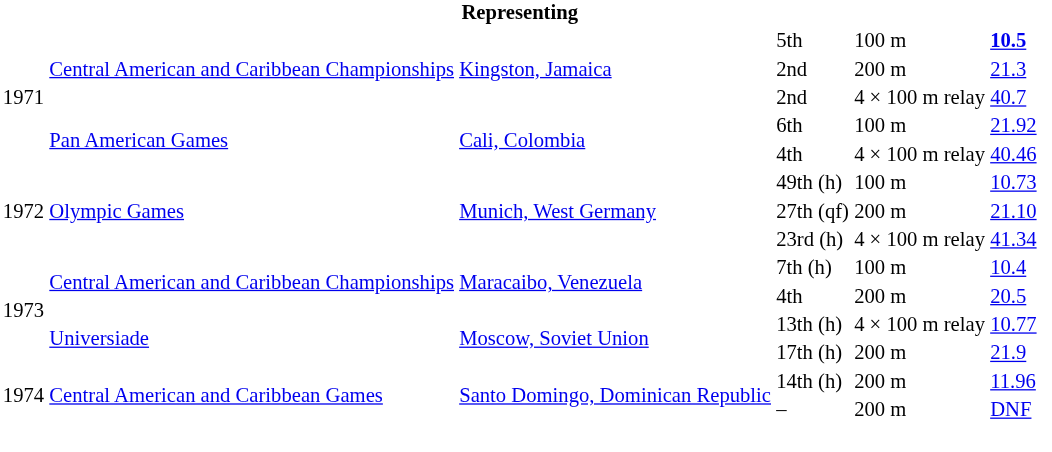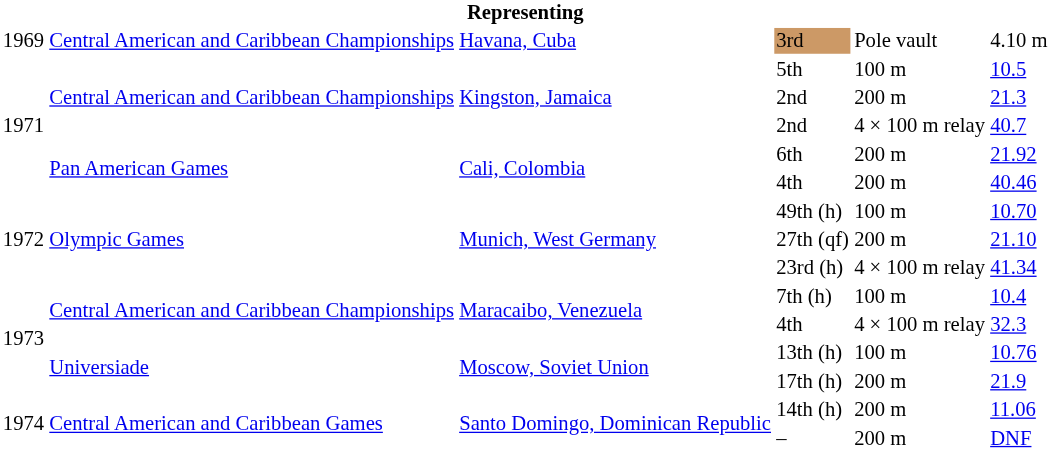 <table>
 <tr>
 <th colspan="6">Representing </th>
+</tr>
+<tr>
+<td>1969</td>
+<td><a href='#'>Central American and Caribbean Championships</a></td>
+<td><a href='#'>Havana, Cuba</a></td>
+<td bgcolor=cc9966>3rd</td>
+<td>Pole vault</td>
+<td>4.10 m</td>
 </tr>
 <tr>
 <td rowspan=5>1971</td>
 <td rowspan=3><a href='#'>Central American and Caribbean Championships</a></td>
 <td rowspan=3><a href='#'>Kingston, Jamaica</a></td>
 <td>5th</td>
 <td>100 m</td>
-<td><strong><a href='#'>10.5</a></strong></td>
+<td><a href='#'>10.5</a></td>
 </tr>
 <tr>
 <td bgclor=silver>2nd</td>
 <td>200 m</td>
 <td><a href='#'>21.3</a></td>
 </tr>
 <tr>
 <td bgclor=silver>2nd</td>
 <td>4 × 100 m relay</td>
 <td><a href='#'>40.7</a></td>
 </tr>
 <tr>
 <td rowspan=2><a href='#'>Pan American Games</a></td>
 <td rowspan=2><a href='#'>Cali, Colombia</a></td>
 <td>6th</td>
-<td>100 m</td>
+<td>200 m</td>
 <td><a href='#'>21.92</a></td>
 </tr>
 <tr>
 <td>4th</td>
-<td>4 × 100 m relay</td>
+<td>200 m</td>
 <td><a href='#'>40.46</a></td>
 </tr>
 <tr>
 <td rowspan=3>1972</td>
 <td rowspan=3><a href='#'>Olympic Games</a></td>
 <td rowspan=3><a href='#'>Munich, West Germany</a></td>
 <td>49th (h)</td>
 <td>100 m</td>
-<td><a href='#'>10.73</a></td>
+<td><a href='#'>10.70</a></td>
 </tr>
 <tr>
 <td>27th (qf)</td>
 <td>200 m</td>
 <td><a href='#'>21.10</a></td>
 </tr>
 <tr>
 <td>23rd (h)</td>
 <td>4 × 100 m relay</td>
 <td><a href='#'>41.34</a></td>
 </tr>
 <tr>
 <td rowspan=4>1973</td>
 <td rowspan=2><a href='#'>Central American and Caribbean Championships</a></td>
 <td rowspan=2><a href='#'>Maracaibo, Venezuela</a></td>
 <td>7th (h)</td>
 <td>100 m</td>
 <td><a href='#'>10.4</a></td>
 </tr>
 <tr>
 <td>4th</td>
-<td>200 m</td>
-<td><a href='#'>20.5</a></td>
+<td>4 × 100 m relay</td>
+<td><a href='#'>32.3</a></td>
 </tr>
 <tr>
 <td rowspan=2><a href='#'>Universiade</a></td>
 <td rowspan=2><a href='#'>Moscow, Soviet Union</a></td>
 <td>13th (h)</td>
-<td>4 × 100 m relay</td>
-<td><a href='#'>10.77</a></td>
+<td>100 m</td>
+<td><a href='#'>10.76</a></td>
 </tr>
 <tr>
 <td>17th (h)</td>
 <td>200 m</td>
 <td><a href='#'>21.9</a></td>
 </tr>
 <tr>
 <td rowspan=2>1974</td>
 <td rowspan=2><a href='#'>Central American and Caribbean Games</a></td>
 <td rowspan=2><a href='#'>Santo Domingo, Dominican Republic</a></td>
 <td>14th (h)</td>
 <td>200 m</td>
-<td><a href='#'>11.96</a></td>
+<td><a href='#'>11.06</a></td>
 </tr>
 <tr>
 <td>–</td>
 <td>200 m</td>
 <td><a href='#'>DNF</a></td>
 </tr>
 </table>
